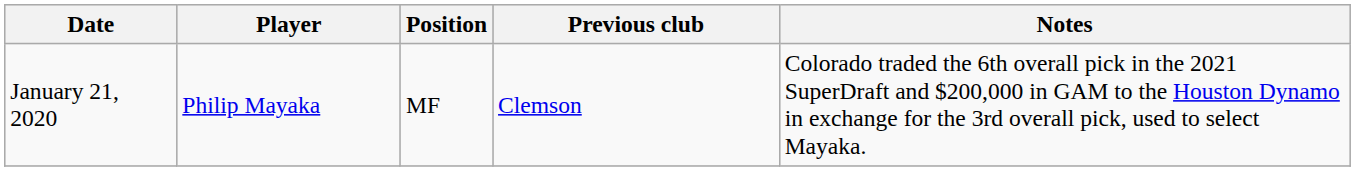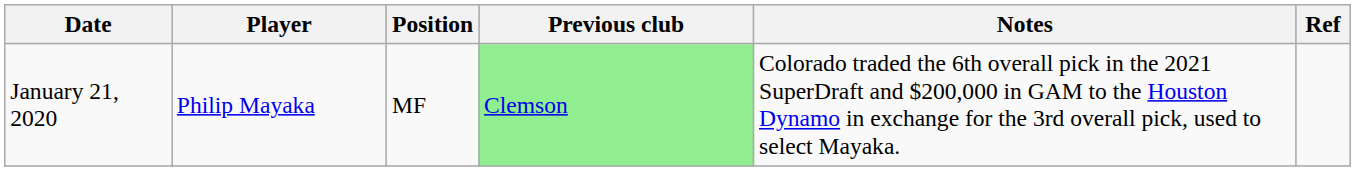 <table class="wikitable" style="text-align:left; font-size:95%;">
 <tr>
 <th style="background:; width:125px;">Date</th>
 <th style="background:; width:170px;">Player</th>
 <th style="background:; width:50px;">Position</th>
 <th style="background:; width:223px;">Previous club</th>
 <th style="background:; width:470px;">Notes</th>
+<th style="background:; width:30px;">Ref</th>
 </tr>
 <tr>
 <td>January 21, 2020</td>
 <td> <a href='#'>Philip Mayaka</a></td>
 <td>MF</td>
-<td><a href='#'>Clemson</a></td>
+<td style="background: lightgreen;"><a href='#'>Clemson</a></td>
 <td>Colorado traded the 6th overall pick in the 2021 SuperDraft and $200,000 in GAM to the <a href='#'>Houston Dynamo</a> in exchange for the 3rd overall pick, used to select Mayaka.</td>
+<td></td>
 </tr>
 </table>
